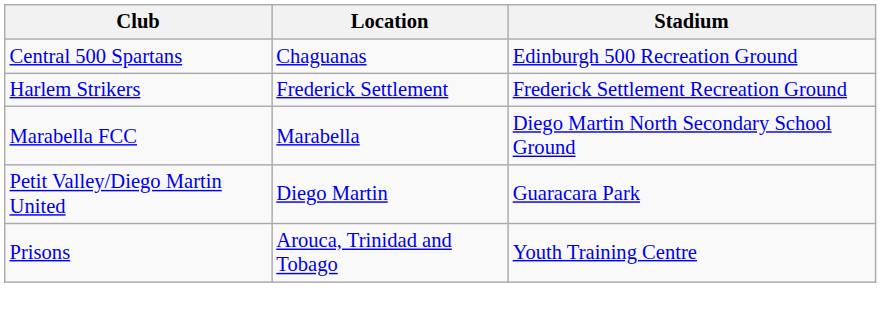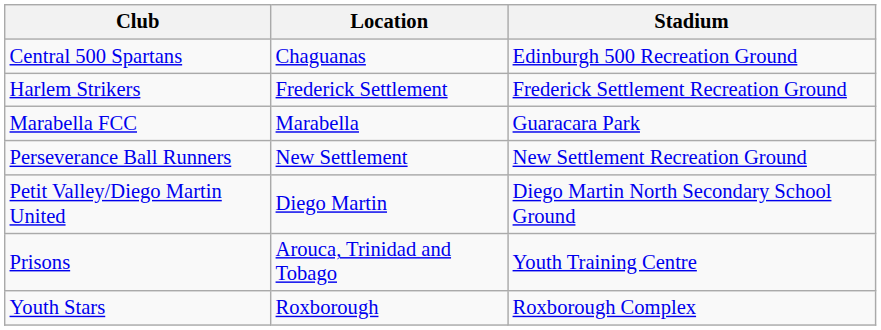 <table class="sortable wikitable" style="font-size:90%;">
 <tr>
 <th>Club</th>
 <th>Location</th>
 <th>Stadium</th>
 </tr>
 <tr>
 <td><a href='#'>Central 500 Spartans</a></td>
 <td><a href='#'>Chaguanas</a></td>
 <td><a href='#'>Edinburgh 500 Recreation Ground</a></td>
 </tr>
 <tr>
 <td><a href='#'>Harlem Strikers</a></td>
 <td><a href='#'>Frederick Settlement</a></td>
 <td><a href='#'>Frederick Settlement Recreation Ground</a></td>
 </tr>
 <tr>
 <td><a href='#'>Marabella FCC</a></td>
 <td><a href='#'>Marabella</a></td>
-<td><a href='#'>Diego Martin North Secondary School Ground</a></td>
+<td><a href='#'>Guaracara Park</a></td>
+</tr>
+<tr>
+<td><a href='#'>Perseverance Ball Runners</a></td>
+<td><a href='#'>New Settlement</a></td>
+<td><a href='#'>New Settlement Recreation Ground</a></td>
 </tr>
 <tr>
 <td><a href='#'>Petit Valley/Diego Martin United</a></td>
 <td><a href='#'>Diego Martin</a></td>
-<td><a href='#'>Guaracara Park</a></td>
+<td><a href='#'>Diego Martin North Secondary School Ground</a></td>
 </tr>
 <tr>
 <td><a href='#'>Prisons</a></td>
 <td><a href='#'>Arouca, Trinidad and Tobago</a></td>
 <td><a href='#'>Youth Training Centre</a></td>
 </tr>
+<tr>
+<td><a href='#'>Youth Stars</a></td>
+<td><a href='#'>Roxborough</a></td>
+<td><a href='#'>Roxborough Complex</a></td>
+</tr>
 </table>
